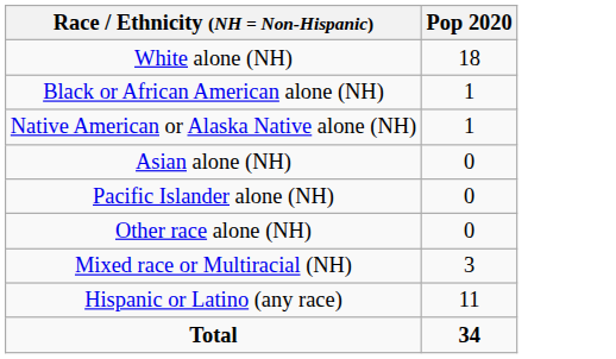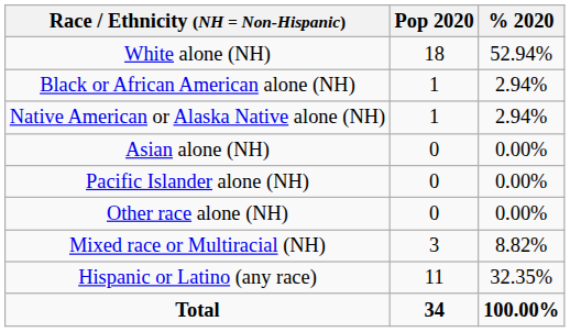 <table class="wikitable" style="text-align:center;">
 <tr>
 <th>Race / Ethnicity <small>(<em>NH = Non-Hispanic</em>)</small></th>
 <th>Pop 2020</th>
+<th>% 2020</th>
 </tr>
 <tr>
 <td><a href='#'>White</a> alone (NH)</td>
 <td>18</td>
+<td>52.94%</td>
 </tr>
 <tr>
 <td><a href='#'>Black or African American</a> alone (NH)</td>
 <td>1</td>
+<td>2.94%</td>
 </tr>
 <tr>
 <td><a href='#'>Native American</a> or <a href='#'>Alaska Native</a> alone (NH)</td>
 <td>1</td>
+<td>2.94%</td>
 </tr>
 <tr>
 <td><a href='#'>Asian</a> alone (NH)</td>
 <td>0</td>
+<td>0.00%</td>
 </tr>
 <tr>
 <td><a href='#'>Pacific Islander</a> alone (NH)</td>
 <td>0</td>
+<td>0.00%</td>
 </tr>
 <tr>
 <td><a href='#'>Other race</a> alone (NH)</td>
 <td>0</td>
+<td>0.00%</td>
 </tr>
 <tr>
 <td><a href='#'>Mixed race or Multiracial</a> (NH)</td>
 <td>3</td>
+<td>8.82%</td>
 </tr>
 <tr>
 <td><a href='#'>Hispanic or Latino</a> (any race)</td>
 <td>11</td>
+<td>32.35%</td>
 </tr>
 <tr>
 <td><strong>Total</strong></td>
 <td><strong>34</strong></td>
+<td><strong>100.00%</strong></td>
 </tr>
 </table>
